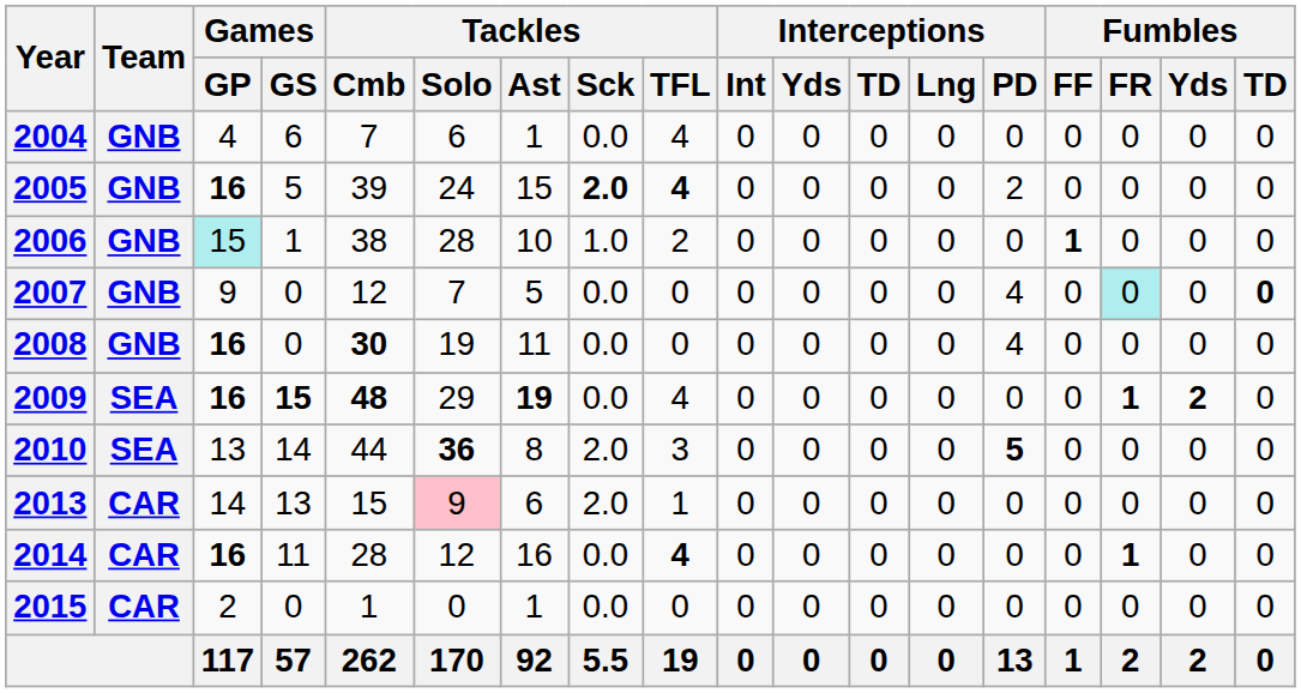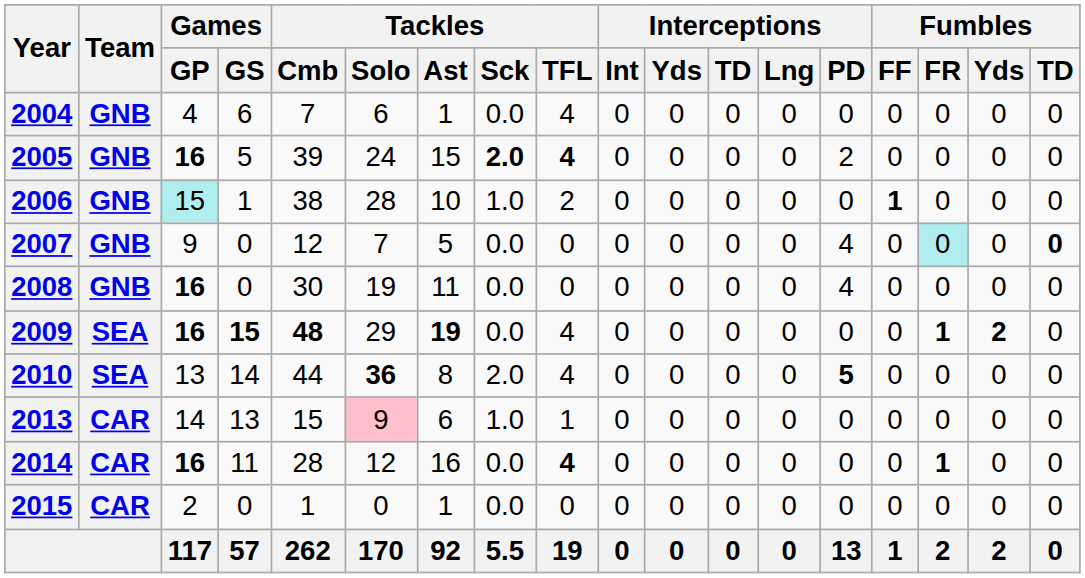 <table class="wikitable" style="text-align:center">
 <tr>
 <th rowspan="2">Year</th>
 <th rowspan="2">Team</th>
 <th colspan="2">Games</th>
 <th colspan="5">Tackles</th>
 <th colspan="5">Interceptions</th>
 <th colspan="4">Fumbles</th>
 </tr>
 <tr>
 <th>GP</th>
 <th>GS</th>
 <th>Cmb</th>
 <th>Solo</th>
 <th>Ast</th>
 <th>Sck</th>
 <th>TFL</th>
 <th>Int</th>
 <th>Yds</th>
 <th>TD</th>
 <th>Lng</th>
 <th>PD</th>
 <th>FF</th>
 <th>FR</th>
 <th>Yds</th>
 <th>TD</th>
 </tr>
 <tr>
 <th><a href='#'>2004</a></th>
 <th><a href='#'>GNB</a></th>
 <td>4</td>
 <td>6</td>
 <td>7</td>
 <td>6</td>
 <td>1</td>
 <td>0.0</td>
 <td>4</td>
 <td>0</td>
 <td>0</td>
 <td>0</td>
 <td>0</td>
 <td>0</td>
 <td>0</td>
 <td>0</td>
 <td>0</td>
 <td>0</td>
 </tr>
 <tr>
 <th><a href='#'>2005</a></th>
 <th><a href='#'>GNB</a></th>
 <td><strong>16</strong></td>
 <td>5</td>
 <td>39</td>
 <td>24</td>
 <td>15</td>
 <td><strong>2.0</strong></td>
 <td><strong>4</strong></td>
 <td>0</td>
 <td>0</td>
 <td>0</td>
 <td>0</td>
 <td>2</td>
 <td>0</td>
 <td>0</td>
 <td>0</td>
 <td>0</td>
 </tr>
 <tr>
 <th><a href='#'>2006</a></th>
 <th><a href='#'>GNB</a></th>
 <td style="background: paleturquoise;">15</td>
 <td>1</td>
 <td>38</td>
 <td>28</td>
 <td>10</td>
 <td>1.0</td>
 <td>2</td>
 <td>0</td>
 <td>0</td>
 <td>0</td>
 <td>0</td>
 <td>0</td>
 <td><strong>1</strong></td>
 <td>0</td>
 <td>0</td>
 <td>0</td>
 </tr>
 <tr>
 <th><a href='#'>2007</a></th>
 <th><a href='#'>GNB</a></th>
 <td>9</td>
 <td>0</td>
 <td>12</td>
 <td>7</td>
 <td>5</td>
 <td>0.0</td>
 <td>0</td>
 <td>0</td>
 <td>0</td>
 <td>0</td>
 <td>0</td>
 <td>4</td>
 <td>0</td>
 <td style="background: paleturquoise;">0</td>
 <td>0</td>
 <td><strong>0</strong></td>
 </tr>
 <tr>
 <th><a href='#'>2008</a></th>
 <th><a href='#'>GNB</a></th>
 <td><strong>16</strong></td>
 <td>0</td>
-<td><strong>30</strong></td>
+<td>30</td>
 <td>19</td>
 <td>11</td>
 <td>0.0</td>
 <td>0</td>
 <td>0</td>
 <td>0</td>
 <td>0</td>
 <td>0</td>
 <td>4</td>
 <td>0</td>
 <td>0</td>
 <td>0</td>
 <td>0</td>
 </tr>
 <tr>
 <th><a href='#'>2009</a></th>
 <th><a href='#'>SEA</a></th>
 <td><strong>16</strong></td>
 <td><strong>15</strong></td>
 <td><strong>48</strong></td>
 <td>29</td>
 <td><strong>19</strong></td>
 <td>0.0</td>
 <td>4</td>
 <td>0</td>
 <td>0</td>
 <td>0</td>
 <td>0</td>
 <td>0</td>
 <td>0</td>
 <td><strong>1</strong></td>
 <td><strong>2</strong></td>
 <td>0</td>
 </tr>
 <tr>
 <th><a href='#'>2010</a></th>
 <th><a href='#'>SEA</a></th>
 <td>13</td>
 <td>14</td>
 <td>44</td>
 <td><strong>36</strong></td>
 <td>8</td>
 <td>2.0</td>
-<td>3</td>
+<td>4</td>
 <td>0</td>
 <td>0</td>
 <td>0</td>
 <td>0</td>
 <td><strong>5</strong></td>
 <td>0</td>
 <td>0</td>
 <td>0</td>
 <td>0</td>
 </tr>
 <tr>
 <th><a href='#'>2013</a></th>
 <th><a href='#'>CAR</a></th>
 <td>14</td>
 <td>13</td>
 <td>15</td>
 <td style="background: pink;">9</td>
 <td>6</td>
-<td>2.0</td>
+<td>1.0</td>
 <td>1</td>
 <td>0</td>
 <td>0</td>
 <td>0</td>
 <td>0</td>
 <td>0</td>
 <td>0</td>
 <td>0</td>
 <td>0</td>
 <td>0</td>
 </tr>
 <tr>
 <th><a href='#'>2014</a></th>
 <th><a href='#'>CAR</a></th>
 <td><strong>16</strong></td>
 <td>11</td>
 <td>28</td>
 <td>12</td>
 <td>16</td>
 <td>0.0</td>
 <td><strong>4</strong></td>
 <td>0</td>
 <td>0</td>
 <td>0</td>
 <td>0</td>
 <td>0</td>
 <td>0</td>
 <td><strong>1</strong></td>
 <td>0</td>
 <td>0</td>
 </tr>
 <tr>
 <th><a href='#'>2015</a></th>
 <th><a href='#'>CAR</a></th>
 <td>2</td>
 <td>0</td>
 <td>1</td>
 <td>0</td>
 <td>1</td>
 <td>0.0</td>
 <td>0</td>
 <td>0</td>
 <td>0</td>
 <td>0</td>
 <td>0</td>
 <td>0</td>
 <td>0</td>
 <td>0</td>
 <td>0</td>
 <td>0</td>
 </tr>
 <tr>
 <th colspan="2"></th>
 <th>117</th>
 <th>57</th>
 <th>262</th>
 <th>170</th>
 <th>92</th>
 <th>5.5</th>
 <th>19</th>
 <th>0</th>
 <th>0</th>
 <th>0</th>
 <th>0</th>
 <th>13</th>
 <th>1</th>
 <th>2</th>
 <th>2</th>
 <th>0</th>
 </tr>
 </table>
